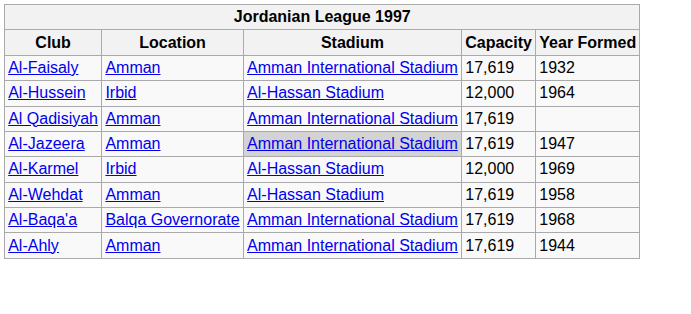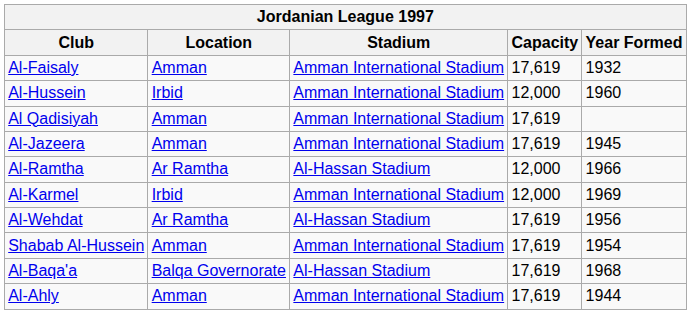 <table class="wikitable">
 <tr>
 <th colspan="5">Jordanian  League 1997</th>
 </tr>
 <tr>
 <th>Club</th>
 <th>Location</th>
 <th>Stadium</th>
 <th>Capacity</th>
 <th>Year Formed</th>
 </tr>
 <tr style="vertical-align:top;">
 <td><a href='#'>Al-Faisaly</a></td>
 <td><a href='#'>Amman</a></td>
 <td><a href='#'>Amman International Stadium</a></td>
 <td>17,619</td>
 <td>1932</td>
 </tr>
 <tr style="vertical-align:top;">
 <td><a href='#'>Al-Hussein</a></td>
 <td><a href='#'>Irbid</a></td>
-<td><a href='#'>Al-Hassan Stadium</a></td>
+<td><a href='#'>Amman International Stadium</a></td>
 <td>12,000</td>
-<td>1964</td>
+<td>1960</td>
 </tr>
 <tr style="vertical-align:top;">
 <td><a href='#'>Al Qadisiyah</a></td>
 <td><a href='#'>Amman</a></td>
 <td><a href='#'>Amman International Stadium</a></td>
 <td>17,619</td>
 <td></td>
 </tr>
 <tr style="vertical-align:top;">
 <td><a href='#'>Al-Jazeera</a></td>
 <td><a href='#'>Amman</a></td>
-<td style="background: lightgrey;"><a href='#'>Amman International Stadium</a></td>
+<td><a href='#'>Amman International Stadium</a></td>
 <td>17,619</td>
-<td>1947</td>
+<td>1945</td>
+</tr>
+<tr style="vertical-align:top;">
+<td><a href='#'>Al-Ramtha</a></td>
+<td><a href='#'>Ar Ramtha</a></td>
+<td><a href='#'>Al-Hassan Stadium</a></td>
+<td>12,000</td>
+<td>1966</td>
 </tr>
 <tr style="vertical-align:top;">
 <td><a href='#'>Al-Karmel</a></td>
 <td><a href='#'>Irbid </a></td>
-<td><a href='#'>Al-Hassan Stadium</a></td>
+<td><a href='#'>Amman International Stadium</a></td>
 <td>12,000</td>
 <td>1969</td>
 </tr>
 <tr style="vertical-align:top;">
 <td><a href='#'>Al-Wehdat</a></td>
-<td><a href='#'>Amman</a></td>
+<td><a href='#'>Ar Ramtha</a></td>
 <td><a href='#'>Al-Hassan Stadium</a></td>
 <td>17,619</td>
-<td>1958</td>
+<td>1956</td>
+</tr>
+<tr style="vertical-align:top;">
+<td><a href='#'>Shabab Al-Hussein</a></td>
+<td><a href='#'>Amman</a></td>
+<td><a href='#'>Amman International Stadium</a></td>
+<td>17,619</td>
+<td>1954</td>
 </tr>
 <tr style="vertical-align:top;">
 <td><a href='#'>Al-Baqa'a</a></td>
 <td><a href='#'>Balqa Governorate</a></td>
-<td><a href='#'>Amman International Stadium</a></td>
+<td><a href='#'>Al-Hassan Stadium</a></td>
 <td>17,619</td>
 <td>1968</td>
 </tr>
 <tr style="vertical-align:top;">
 <td><a href='#'>Al-Ahly</a></td>
 <td><a href='#'>Amman</a></td>
 <td><a href='#'>Amman International Stadium</a></td>
 <td>17,619</td>
 <td>1944</td>
 </tr>
 </table>
